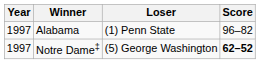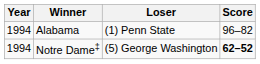 <table class="wikitable">
 <tr>
 <th>Year</th>
 <th>Winner</th>
 <th>Loser</th>
 <th>Score</th>
 </tr>
 <tr>
-<td>1997</td>
+<td>1994</td>
 <td>Alabama</td>
 <td>(1) Penn State</td>
 <td>96–82</td>
 </tr>
 <tr>
-<td>1997</td>
+<td>1994</td>
 <td>Notre Dame<sup>‡</sup></td>
 <td>(5) George Washington</td>
 <td><strong>62–52</strong></td>
 </tr>
 </table>
